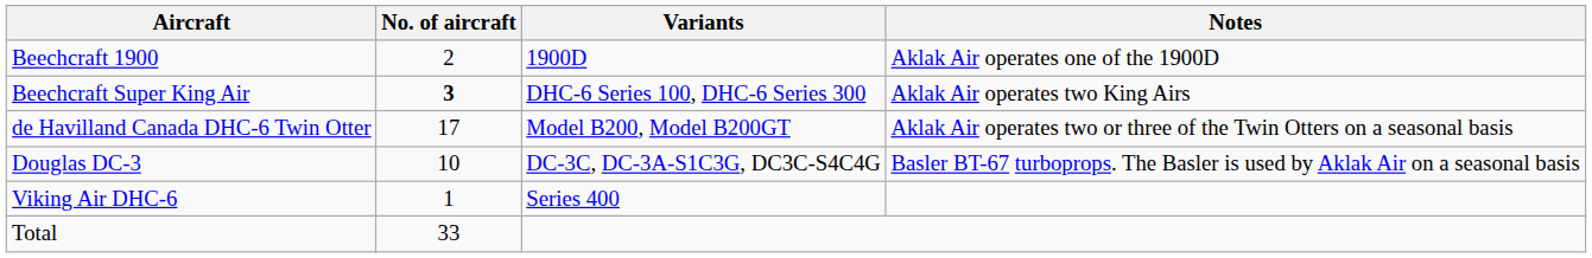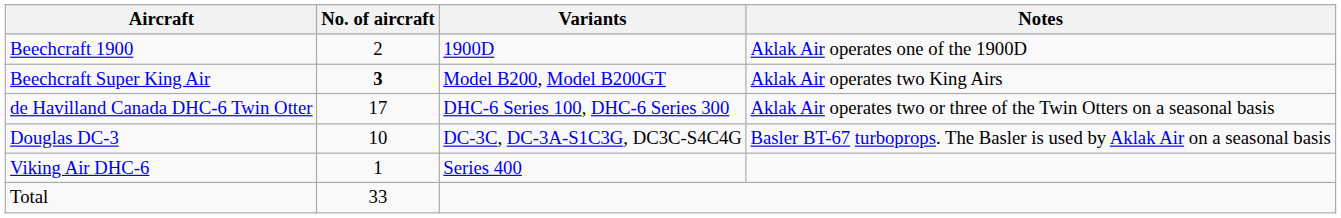 <table class="wikitable" style="margin:1em auto; border-collapse:collapse">
 <tr bgcolor=lightblue>
 <th>Aircraft</th>
 <th>No. of aircraft</th>
 <th>Variants</th>
 <th>Notes</th>
 </tr>
 <tr>
 <td><a href='#'>Beechcraft 1900</a></td>
 <td align=center>2</td>
 <td><a href='#'>1900D</a></td>
 <td><a href='#'>Aklak Air</a> operates one of the 1900D</td>
 </tr>
 <tr>
 <td><a href='#'>Beechcraft Super King Air</a></td>
 <td align=center><strong>3</strong></td>
-<td><a href='#'>DHC-6 Series 100</a>, <a href='#'>DHC-6 Series 300</a></td>
+<td><a href='#'>Model B200</a>, <a href='#'>Model B200GT</a></td>
 <td><a href='#'>Aklak Air</a> operates two King Airs</td>
 </tr>
 <tr>
 <td><a href='#'>de Havilland Canada DHC-6 Twin Otter</a></td>
 <td align=center>17</td>
-<td><a href='#'>Model B200</a>, <a href='#'>Model B200GT</a></td>
+<td><a href='#'>DHC-6 Series 100</a>, <a href='#'>DHC-6 Series 300</a></td>
 <td><a href='#'>Aklak Air</a> operates two or three of the Twin Otters on a seasonal basis</td>
 </tr>
 <tr>
 <td><a href='#'>Douglas DC-3</a></td>
 <td align=center>10</td>
 <td><a href='#'>DC-3C</a>, <a href='#'>DC-3A-S1C3G</a>, DC3C-S4C4G</td>
 <td><a href='#'>Basler BT-67</a> <a href='#'>turboprops</a>. The Basler is used by <a href='#'>Aklak Air</a> on a seasonal basis</td>
 </tr>
 <tr>
 <td><a href='#'>Viking Air DHC-6</a></td>
 <td align=center>1</td>
 <td><a href='#'>Series 400</a></td>
 </tr>
 <tr>
 <td>Total</td>
 <td align=center>33</td>
 <td colspan="2"></td>
 </tr>
 </table>
